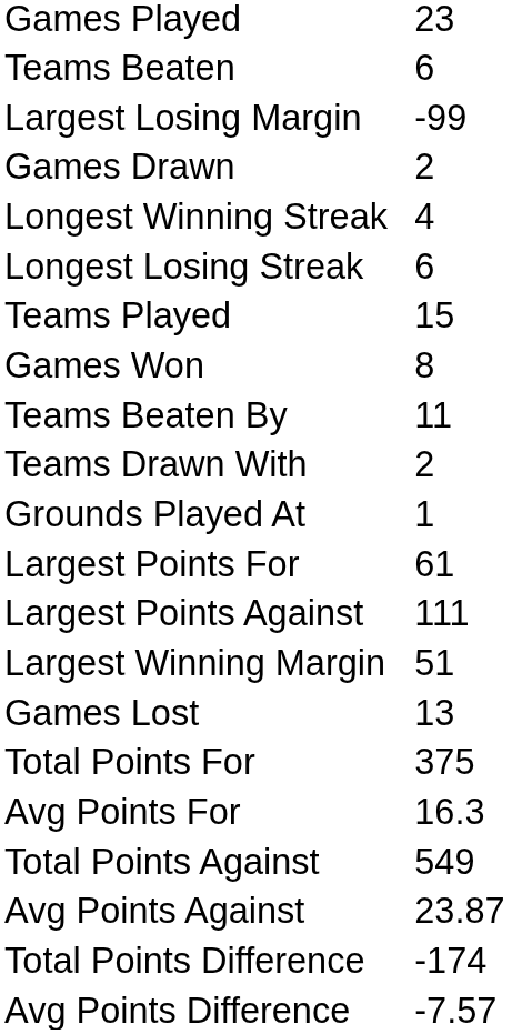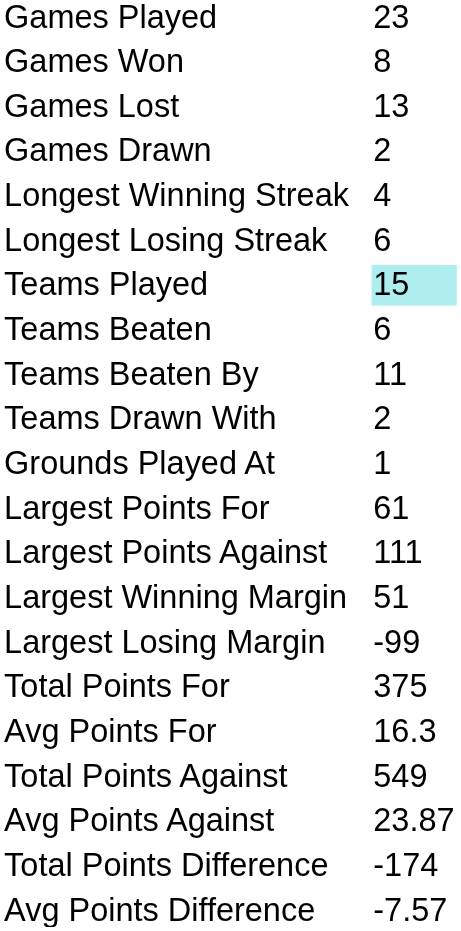 <table>
 <tr>
 <td>Games Played</td>
 <td></td>
 <td></td>
 <td>23</td>
 </tr>
 <tr>
-<td>Teams Beaten</td>
+<td>Games Won</td>
 <td></td>
 <td></td>
-<td>6</td>
+<td>8</td>
 </tr>
 <tr>
-<td>Largest Losing Margin</td>
+<td>Games Lost</td>
 <td></td>
 <td></td>
-<td>-99</td>
+<td>13</td>
 </tr>
 <tr>
 <td>Games Drawn</td>
 <td></td>
 <td></td>
 <td>2</td>
 </tr>
 <tr>
 <td>Longest Winning Streak</td>
 <td></td>
 <td></td>
 <td>4</td>
 </tr>
 <tr>
 <td>Longest Losing Streak</td>
 <td></td>
 <td></td>
 <td>6</td>
 </tr>
 <tr>
 <td>Teams Played</td>
 <td></td>
 <td></td>
-<td>15</td>
+<td style="background: paleturquoise;">15</td>
 </tr>
 <tr>
-<td>Games Won</td>
+<td>Teams Beaten</td>
 <td></td>
 <td></td>
-<td>8</td>
+<td>6</td>
 </tr>
 <tr>
 <td>Teams Beaten By</td>
 <td></td>
 <td></td>
 <td>11</td>
 </tr>
 <tr>
 <td>Teams Drawn With</td>
 <td></td>
 <td></td>
 <td>2</td>
 </tr>
 <tr>
 <td>Grounds Played At</td>
 <td></td>
 <td></td>
 <td>1</td>
 </tr>
 <tr>
 <td>Largest Points For</td>
 <td></td>
 <td></td>
 <td>61</td>
 </tr>
 <tr>
 <td>Largest Points Against</td>
 <td></td>
 <td></td>
 <td>111</td>
 </tr>
 <tr>
 <td>Largest Winning Margin</td>
 <td></td>
 <td></td>
 <td>51</td>
 </tr>
 <tr>
-<td>Games Lost</td>
+<td>Largest Losing Margin</td>
 <td></td>
 <td></td>
-<td>13</td>
+<td>-99</td>
 </tr>
 <tr>
 <td>Total Points For</td>
 <td></td>
 <td></td>
 <td>375</td>
 </tr>
 <tr>
 <td>Avg Points For</td>
 <td></td>
 <td></td>
 <td>16.3</td>
 </tr>
 <tr>
 <td>Total Points Against</td>
 <td></td>
 <td></td>
 <td>549</td>
 </tr>
 <tr>
 <td>Avg Points Against</td>
 <td></td>
 <td></td>
 <td>23.87</td>
 </tr>
 <tr>
 <td>Total Points Difference</td>
 <td></td>
 <td></td>
 <td>-174</td>
 </tr>
 <tr>
 <td>Avg Points Difference</td>
 <td></td>
 <td></td>
 <td>-7.57</td>
 </tr>
 </table>
